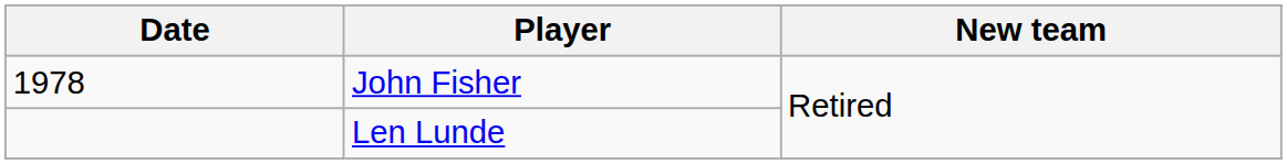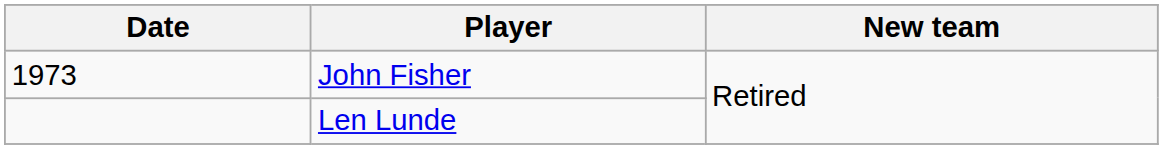 <table class="wikitable">
 <tr style="background:#ddd; text-align:center;">
 <th style="width: 10em;">Date</th>
 <th style="width: 13em;">Player</th>
 <th style="width: 15em;">New team</th>
 </tr>
 <tr>
-<td>1978</td>
+<td>1973</td>
 <td><a href='#'>John Fisher</a></td>
 <td rowspan=2>Retired</td>
 </tr>
 <tr>
 <td></td>
 <td><a href='#'>Len Lunde</a></td>
 </tr>
 </table>
